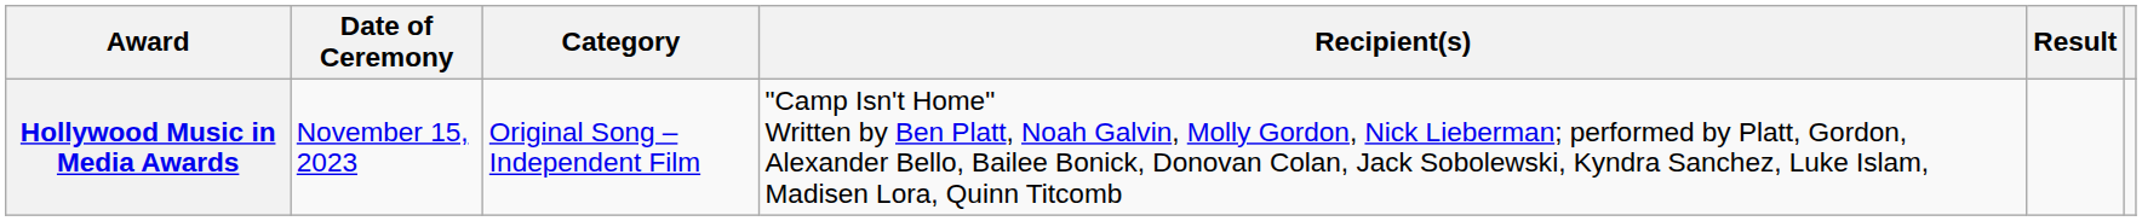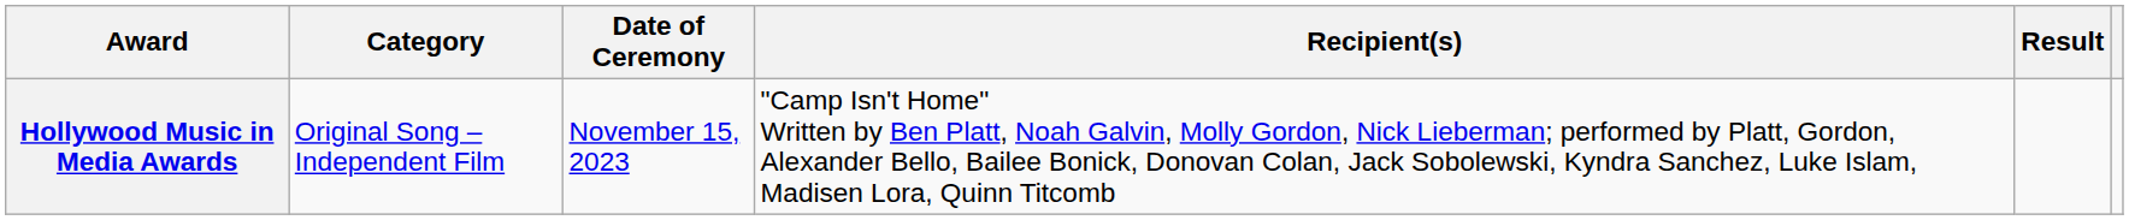 <table class="wikitable plainrowheaders sortable">
 <tr>
 <th scope="col">Award</th>
+<th scope="col">Category</th>
 <th scope="col">Date of Ceremony</th>
-<th scope="col">Category</th>
 <th scope="col">Recipient(s)</th>
 <th scope="col">Result</th>
 <th scope="col" class="unsortable"></th>
 </tr>
 <tr>
 <th scope="row"><a href='#'>Hollywood Music in Media Awards</a></th>
+<td><a href='#'>Original Song – Independent Film</a></td>
 <td><a href='#'>November 15, 2023</a></td>
-<td><a href='#'>Original Song – Independent Film</a></td>
 <td>"Camp Isn't Home"<br>Written by <a href='#'>Ben Platt</a>, <a href='#'>Noah Galvin</a>, <a href='#'>Molly Gordon</a>, <a href='#'>Nick Lieberman</a>; performed by Platt, Gordon, Alexander Bello, Bailee Bonick, Donovan Colan, Jack Sobolewski, Kyndra Sanchez, Luke Islam, Madisen Lora, Quinn Titcomb</td>
 <td></td>
 <td align="center"><br></td>
 </tr>
 </table>
